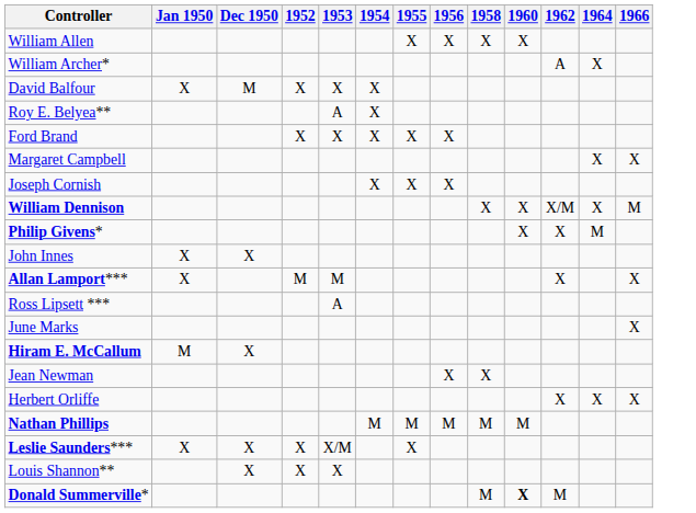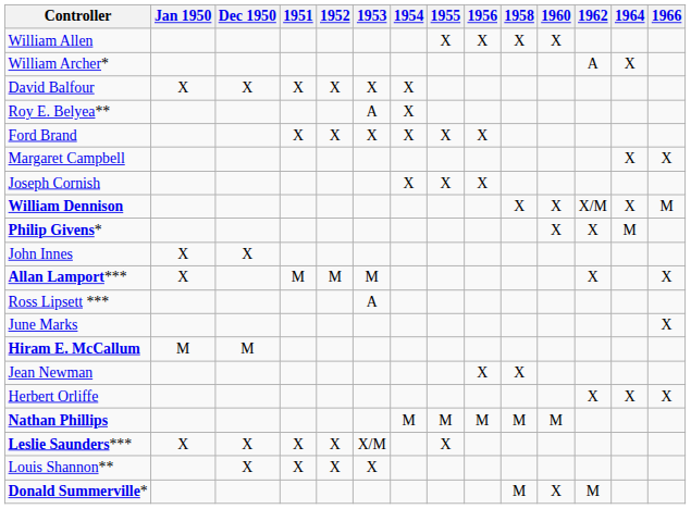 <table class="wikitable">
 <tr>
 <th>Controller</th>
 <th><a href='#'>Jan 1950</a></th>
 <th><a href='#'>Dec 1950</a></th>
+<th><a href='#'>1951</a></th>
 <th><a href='#'>1952</a></th>
 <th><a href='#'>1953</a></th>
 <th><a href='#'>1954</a></th>
 <th><a href='#'>1955</a></th>
 <th><a href='#'>1956</a></th>
 <th><a href='#'>1958</a></th>
 <th><a href='#'>1960</a></th>
 <th><a href='#'>1962</a></th>
 <th><a href='#'>1964</a></th>
 <th><a href='#'>1966</a></th>
 </tr>
 <tr align = "center">
 <td align = "left"><a href='#'>William Allen</a></td>
+<td></td>
 <td></td>
 <td></td>
 <td></td>
 <td></td>
 <td></td>
 <td>X</td>
 <td>X</td>
 <td>X</td>
 <td>X</td>
 <td></td>
 <td></td>
 <td></td>
 </tr>
 <tr align = "center">
 <td align = "left"><a href='#'>William Archer</a>*</td>
 <td></td>
 <td></td>
 <td></td>
 <td></td>
 <td></td>
 <td></td>
 <td></td>
 <td></td>
 <td></td>
+<td></td>
 <td>A</td>
 <td>X</td>
 <td></td>
 </tr>
 <tr align = "center">
 <td align = "left"><a href='#'>David Balfour</a></td>
 <td>X</td>
-<td>M</td>
+<td>X</td>
+<td>X</td>
 <td>X</td>
 <td>X</td>
 <td>X</td>
 <td></td>
 <td></td>
 <td></td>
 <td></td>
 <td></td>
 <td></td>
 <td></td>
 </tr>
 <tr align = "center">
 <td align = "left"><a href='#'>Roy E. Belyea</a>**</td>
+<td></td>
 <td></td>
 <td></td>
 <td></td>
 <td>A</td>
 <td>X</td>
 <td></td>
 <td></td>
 <td></td>
 <td></td>
 <td></td>
 <td></td>
 <td></td>
 </tr>
 <tr align = "center">
 <td align = "left"><a href='#'>Ford Brand</a></td>
 <td></td>
 <td></td>
+<td>X</td>
 <td>X</td>
 <td>X</td>
 <td>X</td>
 <td>X</td>
 <td>X</td>
 <td></td>
 <td></td>
 <td></td>
 <td></td>
 <td></td>
 </tr>
 <tr align = "center">
 <td align = "left"><a href='#'>Margaret Campbell</a></td>
 <td></td>
 <td></td>
 <td></td>
 <td></td>
 <td></td>
 <td></td>
 <td></td>
 <td></td>
 <td></td>
 <td></td>
+<td></td>
 <td>X</td>
 <td>X</td>
 </tr>
 <tr align = "center">
 <td align = "left"><a href='#'>Joseph Cornish</a></td>
+<td></td>
 <td></td>
 <td></td>
 <td></td>
 <td></td>
 <td>X</td>
 <td>X</td>
 <td>X</td>
 <td></td>
 <td></td>
 <td></td>
 <td></td>
 <td></td>
 </tr>
 <tr align = "center">
 <td align = "left"><strong><a href='#'>William Dennison</a></strong></td>
 <td></td>
 <td></td>
 <td></td>
 <td></td>
 <td></td>
 <td></td>
 <td></td>
+<td></td>
 <td>X</td>
 <td>X</td>
 <td>X/M</td>
 <td>X</td>
 <td>M</td>
 </tr>
 <tr align = "center">
 <td align = "left"><strong><a href='#'>Philip Givens</a></strong>*</td>
+<td></td>
 <td></td>
 <td></td>
 <td></td>
 <td></td>
 <td></td>
 <td></td>
 <td></td>
 <td></td>
 <td>X</td>
 <td>X</td>
 <td>M</td>
 <td></td>
 </tr>
 <tr align = "center">
 <td align = "left"><a href='#'>John Innes</a></td>
 <td>X</td>
 <td>X</td>
 <td></td>
 <td></td>
 <td></td>
 <td></td>
 <td></td>
 <td></td>
 <td></td>
 <td></td>
 <td></td>
 <td></td>
+<td></td>
 </tr>
 <tr align = "center">
 <td align = "left"><strong><a href='#'>Allan Lamport</a></strong>***</td>
 <td>X</td>
 <td></td>
+<td>M</td>
 <td>M</td>
 <td>M</td>
 <td></td>
 <td></td>
 <td></td>
 <td></td>
 <td></td>
 <td>X</td>
 <td></td>
 <td>X</td>
 </tr>
 <tr align = "center">
 <td align = "left"><a href='#'>Ross Lipsett</a> ***</td>
+<td></td>
 <td></td>
 <td></td>
 <td></td>
 <td>A</td>
 <td></td>
 <td></td>
 <td></td>
 <td></td>
 <td></td>
 <td></td>
 <td></td>
 <td></td>
 </tr>
 <tr align = "center">
 <td align = "left"><a href='#'>June Marks</a></td>
 <td></td>
 <td></td>
 <td></td>
 <td></td>
 <td></td>
 <td></td>
 <td></td>
 <td></td>
 <td></td>
 <td></td>
 <td></td>
+<td></td>
 <td>X</td>
 </tr>
 <tr align = "center">
 <td align = "left"><strong><a href='#'>Hiram E. McCallum</a></strong></td>
 <td>M</td>
-<td>X</td>
+<td>M</td>
+<td></td>
 <td></td>
 <td></td>
 <td></td>
 <td></td>
 <td></td>
 <td></td>
 <td></td>
 <td></td>
 <td></td>
 <td></td>
 </tr>
 <tr align = "center">
 <td align = "left"><a href='#'>Jean Newman</a></td>
+<td></td>
 <td></td>
 <td></td>
 <td></td>
 <td></td>
 <td></td>
 <td></td>
 <td>X</td>
 <td>X</td>
 <td></td>
 <td></td>
 <td></td>
 <td></td>
 </tr>
 <tr align = "center">
 <td align = "left"><a href='#'>Herbert Orliffe</a></td>
 <td></td>
 <td></td>
 <td></td>
 <td></td>
 <td></td>
 <td></td>
 <td></td>
 <td></td>
 <td></td>
+<td></td>
 <td>X</td>
 <td>X</td>
 <td>X</td>
 </tr>
 <tr align = "center">
 <td align = "left"><strong><a href='#'>Nathan Phillips</a></strong></td>
+<td></td>
 <td></td>
 <td></td>
 <td></td>
 <td></td>
 <td>M</td>
 <td>M</td>
 <td>M</td>
 <td>M</td>
 <td>M</td>
 <td></td>
 <td></td>
 <td></td>
 </tr>
 <tr align = "center">
 <td align = "left"><strong><a href='#'>Leslie Saunders</a></strong>***</td>
 <td>X</td>
 <td>X</td>
 <td>X</td>
+<td>X</td>
 <td>X/M</td>
 <td></td>
 <td>X</td>
 <td></td>
 <td></td>
 <td></td>
 <td></td>
 <td></td>
 <td></td>
 </tr>
 <tr align = "center">
 <td align = "left"><a href='#'>Louis Shannon</a>**</td>
 <td></td>
+<td>X</td>
 <td>X</td>
 <td>X</td>
 <td>X</td>
 <td></td>
 <td></td>
 <td></td>
 <td></td>
 <td></td>
 <td></td>
 <td></td>
 <td></td>
 </tr>
 <tr align = "center">
 <td align = "left"><strong><a href='#'>Donald Summerville</a></strong>*</td>
 <td></td>
 <td></td>
 <td></td>
 <td></td>
 <td></td>
 <td></td>
 <td></td>
+<td></td>
 <td>M</td>
-<td><strong>X</strong></td>
+<td>X</td>
 <td>M</td>
 <td></td>
 <td></td>
 </tr>
 </table>
